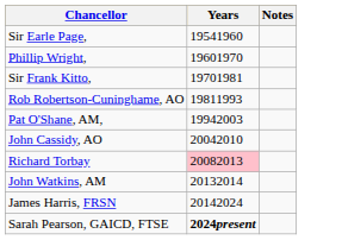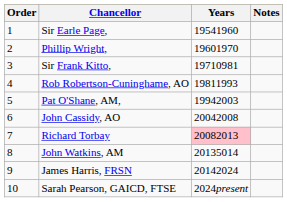 <table class="wikitable">
 <tr style="background:#fc3;">
+<th>Order</th>
 <th><a href='#'>Chancellor</a></th>
 <th>Years</th>
 <th>Notes</th>
 </tr>
 <tr>
+<td>1</td>
 <td>Sir <a href='#'>Earle Page</a>, </td>
 <td>19541960</td>
 <td></td>
 </tr>
 <tr>
+<td>2</td>
 <td><a href='#'>Phillip Wright</a>, </td>
 <td>19601970</td>
 <td></td>
 </tr>
 <tr>
+<td>3</td>
 <td>Sir <a href='#'>Frank Kitto</a>, </td>
-<td>19701981</td>
+<td>19710981</td>
 <td></td>
 </tr>
 <tr>
+<td>4</td>
 <td><a href='#'>Rob Robertson-Cuninghame</a>, AO</td>
 <td>19811993</td>
 <td></td>
 </tr>
 <tr>
+<td>5</td>
 <td><a href='#'>Pat O'Shane</a>, AM,</td>
 <td>19942003</td>
 <td></td>
 </tr>
 <tr>
+<td>6</td>
 <td><a href='#'>John Cassidy</a>, AO</td>
-<td>20042010</td>
+<td>20042008</td>
 <td></td>
 </tr>
 <tr>
+<td>7</td>
 <td><a href='#'>Richard Torbay</a></td>
 <td style="background: pink;">20082013</td>
 <td></td>
 </tr>
 <tr>
+<td>8</td>
 <td><a href='#'>John Watkins</a>, AM</td>
-<td>20132014</td>
+<td>20135014</td>
 <td></td>
 </tr>
 <tr>
+<td>9</td>
 <td>James Harris, <a href='#'>FRSN</a></td>
 <td>20142024</td>
 <td></td>
 </tr>
 <tr>
+<td>10</td>
 <td>Sarah Pearson, GAICD, FTSE</td>
-<td><strong>2024<em>present</em></strong></td>
+<td>2024<em>present</em></td>
 <td></td>
 </tr>
 </table>
